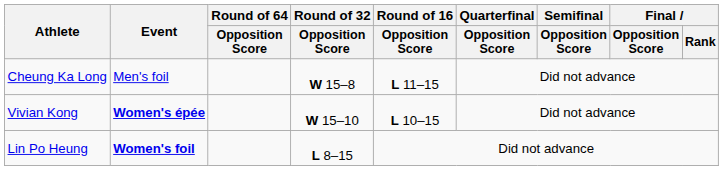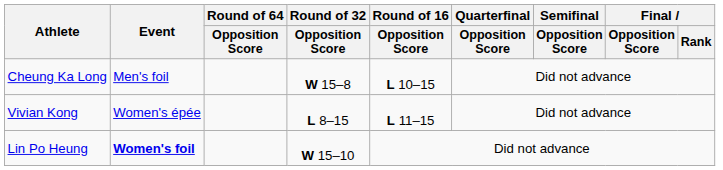 <table class="wikitable" style="font-size:90%">
 <tr>
 <th rowspan=2>Athlete</th>
 <th rowspan=2>Event</th>
 <th>Round of 64</th>
 <th>Round of 32</th>
 <th>Round of 16</th>
 <th>Quarterfinal</th>
 <th>Semifinal</th>
 <th colspan=2>Final / </th>
 </tr>
 <tr style="font-size:95%">
 <th>Opposition<br>Score</th>
 <th>Opposition<br>Score</th>
 <th>Opposition<br>Score</th>
 <th>Opposition<br>Score</th>
 <th>Opposition<br>Score</th>
 <th>Opposition<br>Score</th>
 <th>Rank</th>
 </tr>
 <tr align=center>
 <td align=left><a href='#'>Cheung Ka Long</a></td>
 <td align=left><a href='#'>Men's foil</a></td>
 <td></td>
 <td><br><strong>W</strong> 15–8</td>
-<td><br><strong>L</strong> 11–15</td>
+<td><br><strong>L</strong> 10–15</td>
 <td colspan=4>Did not advance</td>
 </tr>
 <tr align=center>
 <td align=left><a href='#'>Vivian Kong</a></td>
-<td align=left><strong><a href='#'>Women's épée</a></strong></td>
+<td align=left><a href='#'>Women's épée</a></td>
 <td></td>
-<td><br><strong>W</strong> 15–10</td>
-<td><br><strong>L</strong> 10–15</td>
+<td><br><strong>L</strong> 8–15</td>
+<td><br><strong>L</strong> 11–15</td>
 <td colspan=4>Did not advance</td>
 </tr>
 <tr align=center>
 <td align=left><a href='#'>Lin Po Heung</a></td>
 <td align=left><strong><a href='#'>Women's foil</a></strong></td>
 <td></td>
-<td><br><strong>L</strong> 8–15</td>
+<td><br><strong>W</strong> 15–10</td>
 <td colspan=5>Did not advance</td>
 </tr>
 </table>
